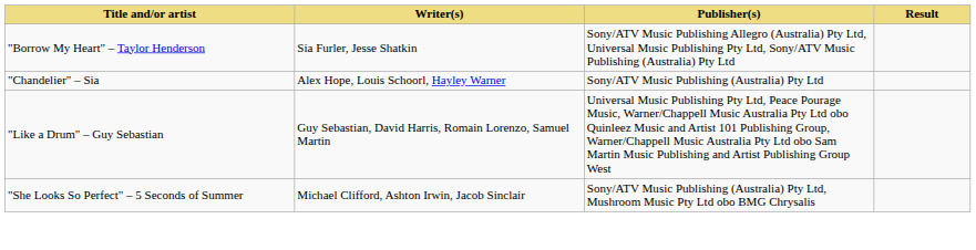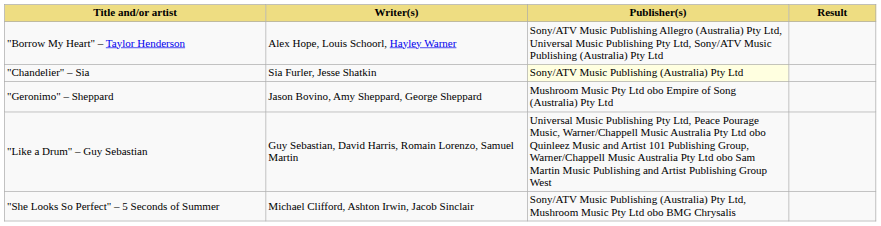 <table class="wikitable" width=100%>
 <tr>
 <th style="width:30%;background:#EEDD82;">Title and/or artist</th>
 <th style="width:30%;background:#EEDD82;">Writer(s)</th>
 <th style="width:30%;background:#EEDD82;">Publisher(s)</th>
 <th style="width:10%;background:#EEDD82;">Result</th>
 </tr>
 <tr>
 <td>"Borrow My Heart" – <a href='#'>Taylor Henderson</a></td>
-<td>Sia Furler, Jesse Shatkin</td>
+<td>Alex Hope, Louis Schoorl, <a href='#'>Hayley Warner</a></td>
 <td>Sony/ATV Music Publishing Allegro (Australia) Pty Ltd, Universal Music Publishing Pty Ltd, Sony/ATV Music Publishing (Australia) Pty Ltd</td>
 <td></td>
 </tr>
 <tr>
 <td>"Chandelier" – Sia</td>
-<td>Alex Hope, Louis Schoorl, <a href='#'>Hayley Warner</a></td>
-<td>Sony/ATV Music Publishing (Australia) Pty Ltd</td>
+<td>Sia Furler, Jesse Shatkin</td>
+<td style="background: lightyellow;">Sony/ATV Music Publishing (Australia) Pty Ltd</td>
+<td></td>
+</tr>
+<tr>
+<td>"Geronimo" – Sheppard</td>
+<td>Jason Bovino, Amy Sheppard, George Sheppard</td>
+<td>Mushroom Music Pty Ltd obo Empire of Song (Australia) Pty Ltd</td>
 <td></td>
 </tr>
 <tr>
 <td>"Like a Drum" – Guy Sebastian</td>
 <td>Guy Sebastian, David Harris, Romain Lorenzo, Samuel Martin</td>
 <td>Universal Music Publishing Pty Ltd, Peace Pourage Music, Warner/Chappell Music Australia Pty Ltd obo Quinleez Music and Artist 101 Publishing Group, Warner/Chappell Music Australia Pty Ltd obo Sam Martin Music Publishing and Artist Publishing Group West</td>
 <td></td>
 </tr>
 <tr>
 <td>"She Looks So Perfect" – 5 Seconds of Summer</td>
 <td>Michael Clifford, Ashton Irwin, Jacob Sinclair</td>
 <td>Sony/ATV Music Publishing (Australia) Pty Ltd, Mushroom Music Pty Ltd obo BMG Chrysalis</td>
 <td></td>
 </tr>
 </table>
